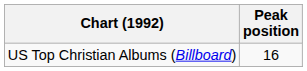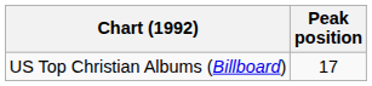 <table class="wikitable">
 <tr>
 <th>Chart (1992)</th>
 <th>Peak<br>position</th>
 </tr>
 <tr>
 <td>US Top Christian Albums (<em><a href='#'>Billboard</a></em>)</td>
-<td style="text-align:center;">16</td>
+<td style="text-align:center;">17</td>
 </tr>
 </table>
